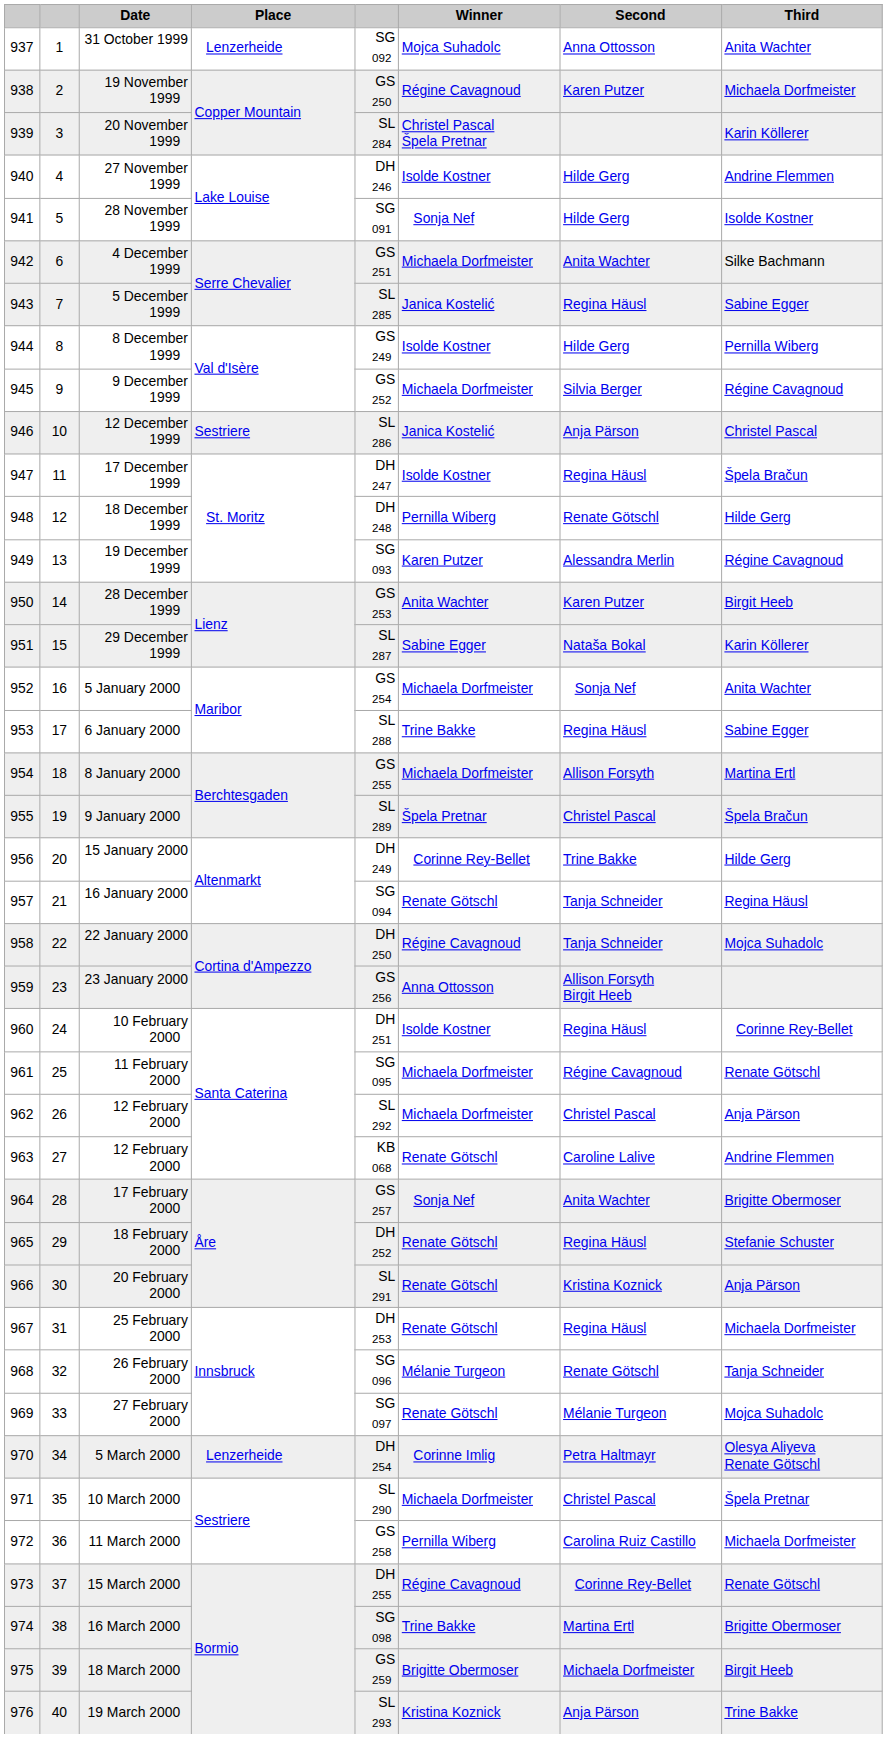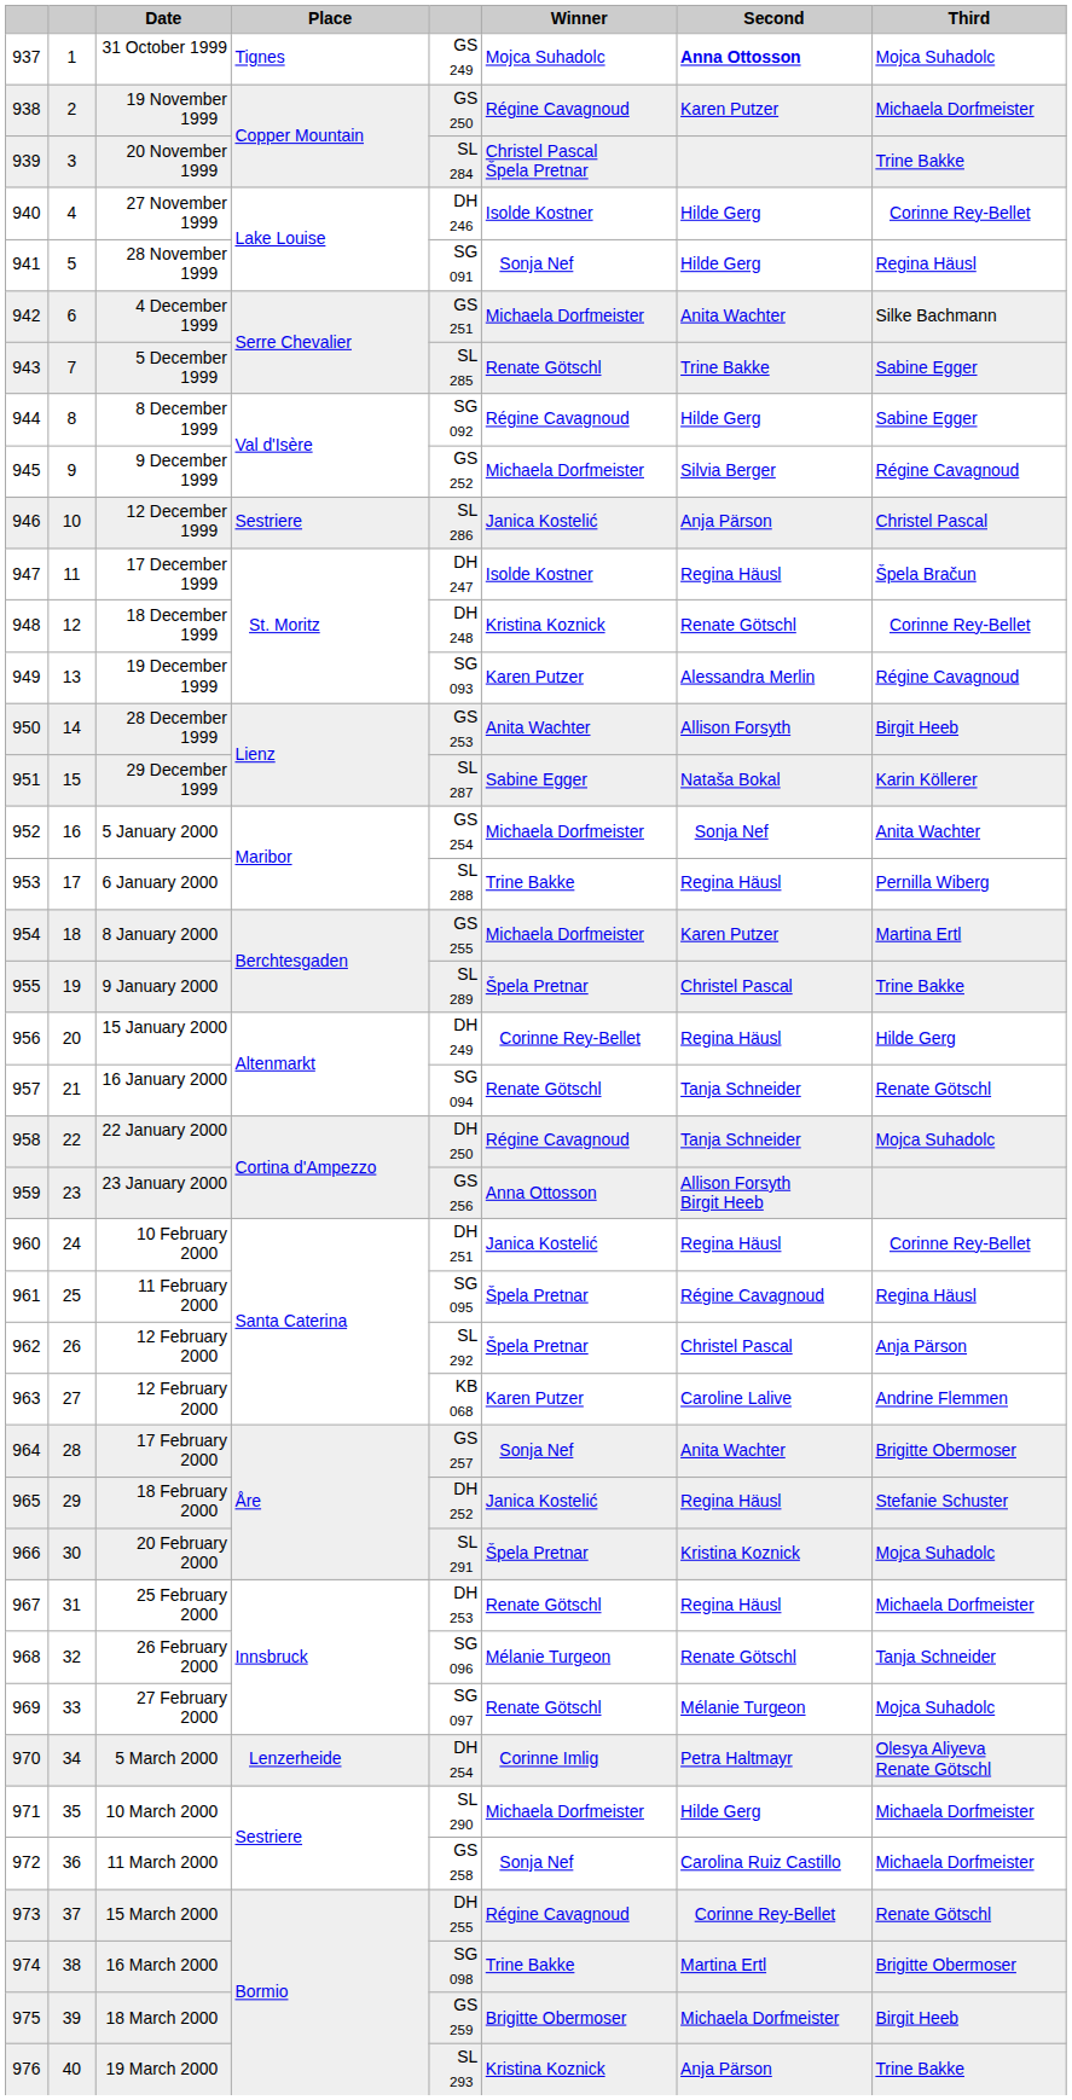 <table class="wikitable plainrowheaders" style="background:#fff; font-size:86%; line-height:16px; border:grey solid 1px; border-collapse:collapse;">
 <tr style="background:#ccc; text-align:center;">
 <td align="center" width="30"></td>
 <td align="center" width="40"></td>
 <td align="center" width="120"><strong>Date</strong></td>
 <td align="center" width="180"><strong>Place</strong></td>
 <td align="center" width="42"></td>
 <td align="center" width="185"><strong>Winner</strong></td>
 <td align="center" width="185"><strong>Second</strong></td>
 <td align="center" width="185"><strong>Third</strong></td>
 </tr>
 <tr>
 <td align=center>937</td>
 <td align=center>1</td>
 <td align=right>31 October 1999  </td>
-<td>   <a href='#'>Lenzerheide</a></td>
-<td align=right>SG <sub>092</sub> </td>
+<td> <a href='#'>Tignes</a></td>
+<td align=right>GS <sub>249</sub> </td>
 <td> <a href='#'>Mojca Suhadolc</a></td>
-<td> <a href='#'>Anna Ottosson</a></td>
-<td> <a href='#'>Anita Wachter</a></td>
+<td><strong> <a href='#'>Anna Ottosson</a></strong></td>
+<td> <a href='#'>Mojca Suhadolc</a></td>
 </tr>
 <tr bgcolor="#EFEFEF">
 <td align=center>938</td>
 <td align=center>2</td>
 <td align=right>19 November 1999  </td>
 <td rowspan=2> <a href='#'>Copper Mountain</a></td>
 <td align=right>GS <sub>250</sub> </td>
 <td> <a href='#'>Régine Cavagnoud</a></td>
 <td> <a href='#'>Karen Putzer</a></td>
 <td> <a href='#'>Michaela Dorfmeister</a></td>
 </tr>
 <tr bgcolor="#EFEFEF">
 <td align=center>939</td>
 <td align=center>3</td>
 <td align=right>20 November 1999  </td>
 <td align=right>SL <sub>284</sub> </td>
 <td> <a href='#'>Christel Pascal</a><br> <a href='#'>Špela Pretnar</a></td>
 <td></td>
-<td> <a href='#'>Karin Köllerer</a></td>
+<td> <a href='#'>Trine Bakke</a></td>
 </tr>
 <tr>
 <td align=center>940</td>
 <td align=center>4</td>
 <td align=right>27 November 1999  </td>
 <td rowspan=2> <a href='#'>Lake Louise</a></td>
 <td align=right>DH <sub>246</sub> </td>
 <td> <a href='#'>Isolde Kostner</a></td>
 <td> <a href='#'>Hilde Gerg</a></td>
-<td> <a href='#'>Andrine Flemmen</a></td>
+<td>   <a href='#'>Corinne Rey-Bellet</a></td>
 </tr>
 <tr>
 <td align=center>941</td>
 <td align=center>5</td>
 <td align=right>28 November 1999  </td>
 <td align=right>SG <sub>091</sub> </td>
 <td>   <a href='#'>Sonja Nef</a></td>
 <td> <a href='#'>Hilde Gerg</a></td>
-<td> <a href='#'>Isolde Kostner</a></td>
+<td> <a href='#'>Regina Häusl</a></td>
 </tr>
 <tr bgcolor="#EFEFEF">
 <td align=center>942</td>
 <td align=center>6</td>
 <td align=right>4 December 1999  </td>
 <td rowspan=2> <a href='#'>Serre Chevalier</a></td>
 <td align=right>GS <sub>251</sub> </td>
 <td> <a href='#'>Michaela Dorfmeister</a></td>
 <td> <a href='#'>Anita Wachter</a></td>
 <td> Silke Bachmann</td>
 </tr>
 <tr bgcolor="#EFEFEF">
 <td align=center>943</td>
 <td align=center>7</td>
 <td align=right>5 December 1999  </td>
 <td align=right>SL <sub>285</sub> </td>
-<td> <a href='#'>Janica Kostelić</a></td>
-<td> <a href='#'>Regina Häusl</a></td>
+<td> <a href='#'>Renate Götschl</a></td>
+<td> <a href='#'>Trine Bakke</a></td>
 <td> <a href='#'>Sabine Egger</a></td>
 </tr>
 <tr>
 <td align=center>944</td>
 <td align=center>8</td>
 <td align=right>8 December 1999  </td>
 <td rowspan=2> <a href='#'>Val d'Isère</a></td>
-<td align=right>GS <sub>249</sub> </td>
-<td> <a href='#'>Isolde Kostner</a></td>
+<td align=right>SG <sub>092</sub> </td>
+<td> <a href='#'>Régine Cavagnoud</a></td>
 <td> <a href='#'>Hilde Gerg</a></td>
-<td> <a href='#'>Pernilla Wiberg</a></td>
+<td> <a href='#'>Sabine Egger</a></td>
 </tr>
 <tr>
 <td align=center>945</td>
 <td align=center>9</td>
 <td align=right>9 December 1999  </td>
 <td align=right>GS <sub>252</sub> </td>
 <td> <a href='#'>Michaela Dorfmeister</a></td>
 <td> <a href='#'>Silvia Berger</a></td>
 <td> <a href='#'>Régine Cavagnoud</a></td>
 </tr>
 <tr bgcolor="#EFEFEF">
 <td align=center>946</td>
 <td align=center>10</td>
 <td align=right>12 December 1999  </td>
 <td> <a href='#'>Sestriere</a></td>
 <td align=right>SL <sub>286</sub> </td>
 <td> <a href='#'>Janica Kostelić</a></td>
 <td> <a href='#'>Anja Pärson</a></td>
 <td> <a href='#'>Christel Pascal</a></td>
 </tr>
 <tr>
 <td align=center>947</td>
 <td align=center>11</td>
 <td align=right>17 December 1999  </td>
 <td rowspan=3>   <a href='#'>St. Moritz</a></td>
 <td align=right>DH <sub>247</sub> </td>
 <td> <a href='#'>Isolde Kostner</a></td>
 <td> <a href='#'>Regina Häusl</a></td>
 <td> <a href='#'>Špela Bračun</a></td>
 </tr>
 <tr>
 <td align=center>948</td>
 <td align=center>12</td>
 <td align=right>18 December 1999  </td>
 <td align=right>DH <sub>248</sub> </td>
-<td> <a href='#'>Pernilla Wiberg</a></td>
+<td> <a href='#'>Kristina Koznick</a></td>
 <td> <a href='#'>Renate Götschl</a></td>
-<td> <a href='#'>Hilde Gerg</a></td>
+<td>   <a href='#'>Corinne Rey-Bellet</a></td>
 </tr>
 <tr>
 <td align=center>949</td>
 <td align=center>13</td>
 <td align=right>19 December 1999  </td>
 <td align=right>SG <sub>093</sub> </td>
 <td> <a href='#'>Karen Putzer</a></td>
 <td> <a href='#'>Alessandra Merlin</a></td>
 <td> <a href='#'>Régine Cavagnoud</a></td>
 </tr>
 <tr bgcolor="#EFEFEF">
 <td align=center>950</td>
 <td align=center>14</td>
 <td align=right>28 December 1999  </td>
 <td rowspan=2> <a href='#'>Lienz</a></td>
 <td align=right>GS <sub>253</sub> </td>
 <td> <a href='#'>Anita Wachter</a></td>
-<td> <a href='#'>Karen Putzer</a></td>
+<td> <a href='#'>Allison Forsyth</a></td>
 <td> <a href='#'>Birgit Heeb</a></td>
 </tr>
 <tr bgcolor="#EFEFEF">
 <td align=center>951</td>
 <td align=center>15</td>
 <td align=right>29 December 1999  </td>
 <td align=right>SL <sub>287</sub> </td>
 <td> <a href='#'>Sabine Egger</a></td>
 <td> <a href='#'>Nataša Bokal</a></td>
 <td> <a href='#'>Karin Köllerer</a></td>
 </tr>
 <tr>
 <td align=center>952</td>
 <td align=center>16</td>
 <td align=right>5 January 2000  </td>
 <td rowspan=2> <a href='#'>Maribor</a></td>
 <td align=right>GS <sub>254</sub> </td>
 <td> <a href='#'>Michaela Dorfmeister</a></td>
 <td>   <a href='#'>Sonja Nef</a></td>
 <td> <a href='#'>Anita Wachter</a></td>
 </tr>
 <tr>
 <td align=center>953</td>
 <td align=center>17</td>
 <td align=right>6 January 2000  </td>
 <td align=right>SL <sub>288</sub> </td>
 <td> <a href='#'>Trine Bakke</a></td>
 <td> <a href='#'>Regina Häusl</a></td>
-<td> <a href='#'>Sabine Egger</a></td>
+<td> <a href='#'>Pernilla Wiberg</a></td>
 </tr>
 <tr bgcolor="#EFEFEF">
 <td align=center>954</td>
 <td align=center>18</td>
 <td align=right>8 January 2000  </td>
 <td rowspan=2> <a href='#'>Berchtesgaden</a></td>
 <td align=right>GS <sub>255</sub> </td>
 <td> <a href='#'>Michaela Dorfmeister</a></td>
-<td> <a href='#'>Allison Forsyth</a></td>
+<td> <a href='#'>Karen Putzer</a></td>
 <td> <a href='#'>Martina Ertl</a></td>
 </tr>
 <tr bgcolor="#EFEFEF">
 <td align=center>955</td>
 <td align=center>19</td>
 <td align=right>9 January 2000  </td>
 <td align=right>SL <sub>289</sub> </td>
 <td> <a href='#'>Špela Pretnar</a></td>
 <td> <a href='#'>Christel Pascal</a></td>
-<td> <a href='#'>Špela Bračun</a></td>
+<td> <a href='#'>Trine Bakke</a></td>
 </tr>
 <tr>
 <td align=center>956</td>
 <td align=center>20</td>
 <td align=right>15 January 2000  </td>
 <td rowspan=2> <a href='#'>Altenmarkt</a></td>
 <td align=right>DH <sub>249</sub> </td>
 <td>   <a href='#'>Corinne Rey-Bellet</a></td>
-<td> <a href='#'>Trine Bakke</a></td>
+<td> <a href='#'>Regina Häusl</a></td>
 <td> <a href='#'>Hilde Gerg</a></td>
 </tr>
 <tr>
 <td align=center>957</td>
 <td align=center>21</td>
 <td align=right>16 January 2000  </td>
 <td align=right>SG <sub>094</sub> </td>
 <td> <a href='#'>Renate Götschl</a></td>
 <td> <a href='#'>Tanja Schneider</a></td>
-<td> <a href='#'>Regina Häusl</a></td>
+<td> <a href='#'>Renate Götschl</a></td>
 </tr>
 <tr bgcolor="#EFEFEF">
 <td align=center>958</td>
 <td align=center>22</td>
 <td align=right>22 January 2000  </td>
 <td rowspan=2> <a href='#'>Cortina d'Ampezzo</a></td>
 <td align=right>DH <sub>250</sub> </td>
 <td> <a href='#'>Régine Cavagnoud</a></td>
 <td> <a href='#'>Tanja Schneider</a></td>
 <td> <a href='#'>Mojca Suhadolc</a></td>
 </tr>
 <tr bgcolor="#EFEFEF">
 <td align=center>959</td>
 <td align=center>23</td>
 <td align=right>23 January 2000  </td>
 <td align=right>GS <sub>256</sub> </td>
 <td> <a href='#'>Anna Ottosson</a></td>
 <td> <a href='#'>Allison Forsyth</a><br> <a href='#'>Birgit Heeb</a></td>
 <td></td>
 </tr>
 <tr>
 <td align=center>960</td>
 <td align=center>24</td>
 <td align=right>10 February 2000  </td>
 <td rowspan=4> <a href='#'>Santa Caterina</a></td>
 <td align=right>DH <sub>251</sub> </td>
-<td> <a href='#'>Isolde Kostner</a></td>
+<td> <a href='#'>Janica Kostelić</a></td>
 <td> <a href='#'>Regina Häusl</a></td>
 <td>   <a href='#'>Corinne Rey-Bellet</a></td>
 </tr>
 <tr>
 <td align=center>961</td>
 <td align=center>25</td>
 <td align=right>11 February 2000  </td>
 <td align=right>SG <sub>095</sub> </td>
-<td> <a href='#'>Michaela Dorfmeister</a></td>
+<td> <a href='#'>Špela Pretnar</a></td>
 <td> <a href='#'>Régine Cavagnoud</a></td>
-<td> <a href='#'>Renate Götschl</a></td>
+<td> <a href='#'>Regina Häusl</a></td>
 </tr>
 <tr>
 <td align=center>962</td>
 <td align=center>26</td>
 <td align=right>12 February 2000  </td>
 <td align=right>SL <sub>292</sub> </td>
-<td> <a href='#'>Michaela Dorfmeister</a></td>
+<td> <a href='#'>Špela Pretnar</a></td>
 <td> <a href='#'>Christel Pascal</a></td>
 <td> <a href='#'>Anja Pärson</a></td>
 </tr>
 <tr>
 <td align=center>963</td>
 <td align=center>27</td>
 <td align=right>12 February 2000  </td>
 <td align=right>KB <sub>068</sub> </td>
-<td> <a href='#'>Renate Götschl</a></td>
+<td> <a href='#'>Karen Putzer</a></td>
 <td> <a href='#'>Caroline Lalive</a></td>
 <td> <a href='#'>Andrine Flemmen</a></td>
 </tr>
 <tr bgcolor="#EFEFEF">
 <td align=center>964</td>
 <td align=center>28</td>
 <td align=right>17 February 2000  </td>
 <td rowspan=3> <a href='#'>Åre</a></td>
 <td align=right>GS <sub>257</sub> </td>
 <td>   <a href='#'>Sonja Nef</a></td>
 <td> <a href='#'>Anita Wachter</a></td>
 <td> <a href='#'>Brigitte Obermoser</a></td>
 </tr>
 <tr bgcolor="#EFEFEF">
 <td align=center>965</td>
 <td align=center>29</td>
 <td align=right>18 February 2000  </td>
 <td align=right>DH <sub>252</sub> </td>
-<td> <a href='#'>Renate Götschl</a></td>
+<td> <a href='#'>Janica Kostelić</a></td>
 <td> <a href='#'>Regina Häusl</a></td>
 <td> <a href='#'>Stefanie Schuster</a></td>
 </tr>
 <tr bgcolor="#EFEFEF">
 <td align=center>966</td>
 <td align=center>30</td>
 <td align=right>20 February 2000  </td>
 <td align=right>SL <sub>291</sub> </td>
-<td> <a href='#'>Renate Götschl</a></td>
+<td> <a href='#'>Špela Pretnar</a></td>
 <td> <a href='#'>Kristina Koznick</a></td>
-<td> <a href='#'>Anja Pärson</a></td>
+<td> <a href='#'>Mojca Suhadolc</a></td>
 </tr>
 <tr>
 <td align=center>967</td>
 <td align=center>31</td>
 <td align=right>25 February 2000  </td>
 <td rowspan=3> <a href='#'>Innsbruck</a></td>
 <td align=right>DH <sub>253</sub> </td>
 <td> <a href='#'>Renate Götschl</a></td>
 <td> <a href='#'>Regina Häusl</a></td>
 <td> <a href='#'>Michaela Dorfmeister</a></td>
 </tr>
 <tr>
 <td align=center>968</td>
 <td align=center>32</td>
 <td align=right>26 February 2000  </td>
 <td align=right>SG <sub>096</sub> </td>
 <td> <a href='#'>Mélanie Turgeon</a></td>
 <td> <a href='#'>Renate Götschl</a></td>
 <td> <a href='#'>Tanja Schneider</a></td>
 </tr>
 <tr>
 <td align=center>969</td>
 <td align=center>33</td>
 <td align=right>27 February 2000  </td>
 <td align=right>SG <sub>097</sub> </td>
 <td> <a href='#'>Renate Götschl</a></td>
 <td> <a href='#'>Mélanie Turgeon</a></td>
 <td> <a href='#'>Mojca Suhadolc</a></td>
 </tr>
 <tr bgcolor="#EFEFEF">
 <td align=center>970</td>
 <td align=center>34</td>
 <td align=right>5 March 2000  </td>
 <td>   <a href='#'>Lenzerheide</a></td>
 <td align=right>DH <sub>254</sub> </td>
 <td>   <a href='#'>Corinne Imlig</a></td>
 <td> <a href='#'>Petra Haltmayr</a></td>
 <td> <a href='#'>Olesya Aliyeva</a><br> <a href='#'>Renate Götschl</a></td>
 </tr>
 <tr>
 <td align=center>971</td>
 <td align=center>35</td>
 <td align=right>10 March 2000  </td>
 <td rowspan=2> <a href='#'>Sestriere</a></td>
 <td align=right>SL <sub>290</sub> </td>
 <td> <a href='#'>Michaela Dorfmeister</a></td>
-<td> <a href='#'>Christel Pascal</a></td>
-<td> <a href='#'>Špela Pretnar</a></td>
+<td> <a href='#'>Hilde Gerg</a></td>
+<td> <a href='#'>Michaela Dorfmeister</a></td>
 </tr>
 <tr>
 <td align=center>972</td>
 <td align=center>36</td>
 <td align=right>11 March 2000  </td>
 <td align=right>GS <sub>258</sub> </td>
-<td> <a href='#'>Pernilla Wiberg</a></td>
+<td>   <a href='#'>Sonja Nef</a></td>
 <td> <a href='#'>Carolina Ruiz Castillo</a></td>
 <td> <a href='#'>Michaela Dorfmeister</a></td>
 </tr>
 <tr bgcolor="#EFEFEF">
 <td align=center>973</td>
 <td align=center>37</td>
 <td align=right>15 March 2000  </td>
 <td rowspan=4> <a href='#'>Bormio</a></td>
 <td align=right>DH <sub>255</sub> </td>
 <td> <a href='#'>Régine Cavagnoud</a></td>
 <td>   <a href='#'>Corinne Rey-Bellet</a></td>
 <td> <a href='#'>Renate Götschl</a></td>
 </tr>
 <tr bgcolor="#EFEFEF">
 <td align=center>974</td>
 <td align=center>38</td>
 <td align=right>16 March 2000  </td>
 <td align=right>SG <sub>098</sub> </td>
 <td> <a href='#'>Trine Bakke</a></td>
 <td> <a href='#'>Martina Ertl</a></td>
 <td> <a href='#'>Brigitte Obermoser</a></td>
 </tr>
 <tr bgcolor="#EFEFEF">
 <td align=center>975</td>
 <td align=center>39</td>
 <td align=right>18 March 2000  </td>
 <td align=right>GS <sub>259</sub> </td>
 <td> <a href='#'>Brigitte Obermoser</a></td>
 <td> <a href='#'>Michaela Dorfmeister</a></td>
 <td> <a href='#'>Birgit Heeb</a></td>
 </tr>
 <tr bgcolor="#EFEFEF">
 <td align=center>976</td>
 <td align=center>40</td>
 <td align=right>19 March 2000  </td>
 <td align=right>SL <sub>293</sub> </td>
 <td> <a href='#'>Kristina Koznick</a></td>
 <td> <a href='#'>Anja Pärson</a></td>
 <td> <a href='#'>Trine Bakke</a></td>
 </tr>
 </table>
